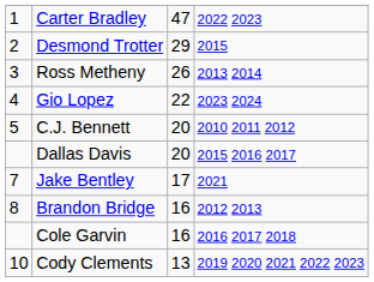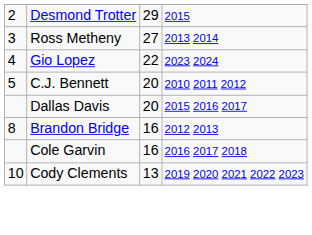 <table class="wikitable">
 <tr>
-</tr>
-<tr>
-<td>1</td>
-<td><a href='#'>Carter Bradley</a></td>
-<td>47</td>
-<td style="font-size:80%;"><a href='#'>2022</a> <a href='#'>2023</a></td>
 </tr>
 <tr>
 <td>2</td>
 <td><a href='#'>Desmond Trotter</a></td>
 <td>29</td>
 <td style="font-size:80%;"><a href='#'>2015</a></td>
 </tr>
 <tr>
 <td>3</td>
 <td>Ross Metheny</td>
-<td>26</td>
+<td>27</td>
 <td style="font-size:80%;"><a href='#'>2013</a> <a href='#'>2014</a></td>
 </tr>
 <tr>
 <td>4</td>
 <td><a href='#'>Gio Lopez</a></td>
 <td>22</td>
 <td style="font-size:80%;"><a href='#'>2023</a> <a href='#'>2024</a></td>
 </tr>
 <tr>
 <td>5</td>
 <td>C.J. Bennett</td>
 <td>20</td>
 <td style="font-size:80%;"><a href='#'>2010</a> <a href='#'>2011</a> <a href='#'>2012</a></td>
 </tr>
 <tr>
 <td></td>
 <td>Dallas Davis</td>
 <td>20</td>
 <td style="font-size:80%;"><a href='#'>2015</a> <a href='#'>2016</a> <a href='#'>2017</a></td>
 </tr>
 <tr>
-<td>7</td>
-<td><a href='#'>Jake Bentley</a></td>
-<td>17</td>
-<td style="font-size:80%;"><a href='#'>2021</a></td>
-</tr>
-<tr>
 <td>8</td>
 <td><a href='#'>Brandon Bridge</a></td>
 <td>16</td>
 <td style="font-size:80%;"><a href='#'>2012</a> <a href='#'>2013</a></td>
 </tr>
 <tr>
 <td></td>
 <td>Cole Garvin</td>
 <td>16</td>
 <td style="font-size:80%;"><a href='#'>2016</a> <a href='#'>2017</a> <a href='#'>2018</a></td>
 </tr>
 <tr>
 <td>10</td>
 <td>Cody Clements</td>
 <td>13</td>
 <td style="font-size:80%;"><a href='#'>2019</a> <a href='#'>2020</a> <a href='#'>2021</a> <a href='#'>2022</a> <a href='#'>2023</a></td>
 </tr>
 </table>
